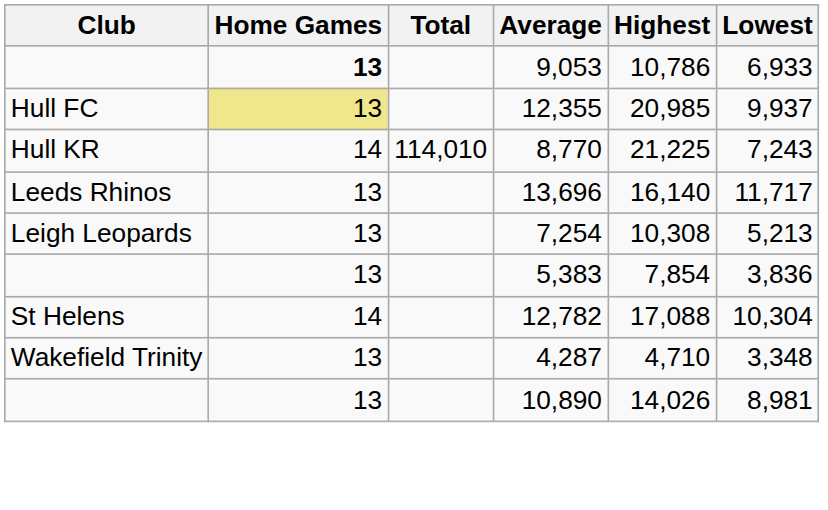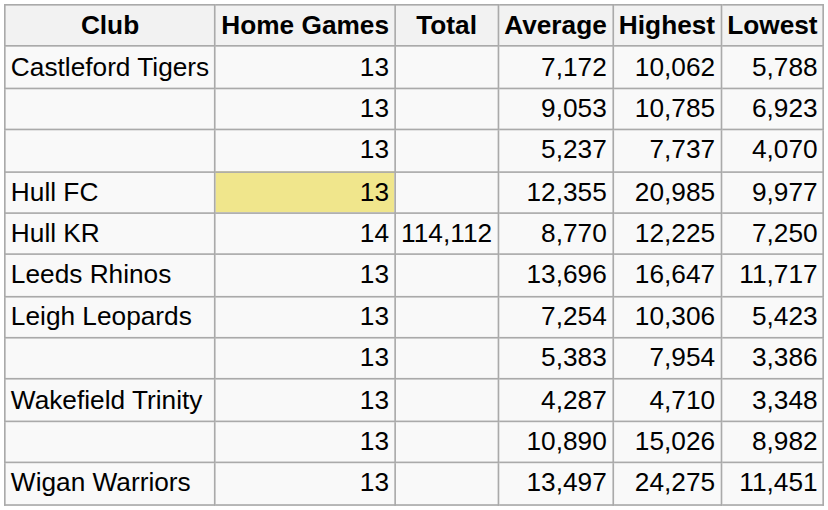 <table class="wikitable sortable" style="text-align:right">
 <tr>
 <th>Club</th>
 <th>Home Games</th>
 <th>Total</th>
 <th>Average</th>
 <th>Highest</th>
 <th>Lowest</th>
 </tr>
 <tr>
+<td style="text-align:left"> Castleford Tigers</td>
+<td>13</td>
+<td></td>
+<td>7,172</td>
+<td>10,062</td>
+<td>5,788</td>
+</tr>
+<tr>
 <td style="text-align:left"></td>
-<td><strong>13</strong></td>
+<td>13</td>
 <td></td>
 <td>9,053</td>
-<td>10,786</td>
-<td>6,933</td>
+<td>10,785</td>
+<td>6,923</td>
+</tr>
+<tr>
+<td style="text-align:left"></td>
+<td>13</td>
+<td></td>
+<td>5,237</td>
+<td>7,737</td>
+<td>4,070</td>
 </tr>
 <tr>
 <td style="text-align:left"> Hull FC</td>
 <td style="background: khaki;">13</td>
 <td></td>
 <td>12,355</td>
 <td>20,985</td>
-<td>9,937</td>
+<td>9,977</td>
 </tr>
 <tr>
 <td style="text-align:left"> Hull KR</td>
 <td>14</td>
-<td>114,010</td>
+<td>114,112</td>
 <td>8,770</td>
-<td> 21,225</td>
-<td>7,243</td>
+<td> 12,225</td>
+<td>7,250</td>
 </tr>
 <tr>
 <td style="text-align:left"> Leeds Rhinos</td>
 <td>13</td>
 <td></td>
 <td>13,696</td>
-<td>16,140</td>
+<td>16,647</td>
 <td>11,717</td>
 </tr>
 <tr>
 <td style="text-align:left"> Leigh Leopards</td>
 <td>13</td>
 <td></td>
 <td>7,254</td>
-<td>10,308</td>
-<td>5,213</td>
+<td>10,306</td>
+<td>5,423</td>
 </tr>
 <tr>
 <td style="text-align:left"></td>
 <td>13</td>
 <td></td>
 <td>5,383</td>
-<td>7,854</td>
-<td>3,836</td>
-</tr>
-<tr>
-<td style="text-align:left"> St Helens</td>
-<td>14</td>
-<td></td>
-<td>12,782</td>
-<td>17,088</td>
-<td>10,304</td>
+<td>7,954</td>
+<td>3,386</td>
 </tr>
 <tr>
 <td style="text-align:left"> Wakefield Trinity</td>
 <td>13</td>
 <td></td>
 <td>4,287</td>
 <td>4,710</td>
 <td>3,348</td>
 </tr>
 <tr>
 <td style="text-align:left"></td>
 <td>13</td>
 <td></td>
 <td>10,890</td>
-<td>14,026</td>
-<td>8,981</td>
+<td>15,026</td>
+<td>8,982</td>
+</tr>
+<tr>
+<td style="text-align:left"> Wigan Warriors</td>
+<td>13</td>
+<td></td>
+<td>13,497</td>
+<td>24,275</td>
+<td>11,451</td>
 </tr>
 </table>
